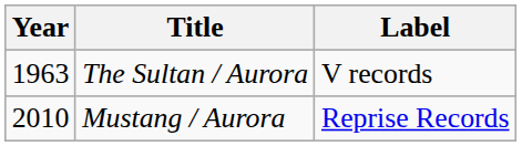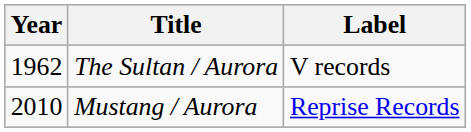 <table class="wikitable">
 <tr>
 <th>Year</th>
 <th>Title</th>
 <th>Label</th>
 </tr>
 <tr>
-<td>1963</td>
+<td>1962</td>
 <td><em>The Sultan / Aurora</em></td>
 <td>V records</td>
 </tr>
 <tr>
 <td>2010</td>
 <td><em>Mustang / Aurora</em></td>
 <td><a href='#'>Reprise Records</a></td>
 </tr>
 </table>
